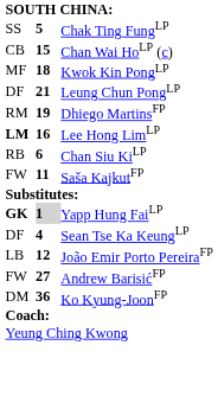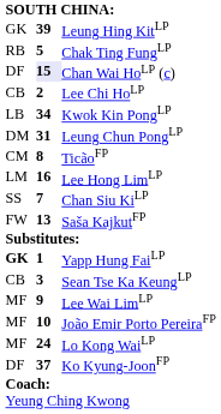 <table style="font-size: 90%" cellspacing="0" cellpadding="0" align=center>
 <tr>
 <td colspan="4"><strong>SOUTH CHINA:</strong></td>
 </tr>
 <tr>
 <th width="30"></th>
 <th width="25"></th>
 </tr>
 <tr>
-<td>SS</td>
+<td>GK</td>
+<td><strong>39</strong></td>
+<td> <a href='#'>Leung Hing Kit</a><sup>LP</sup></td>
+<td></td>
+<td></td>
+</tr>
+<tr>
+<td>RB</td>
 <td><strong>5</strong></td>
 <td> <a href='#'>Chak Ting Fung</a><sup>LP</sup></td>
 <td></td>
 <td></td>
 </tr>
 <tr>
-<td>CB</td>
-<td><strong>15</strong></td>
+<td>DF</td>
+<td style="background: lavender;"><strong>15</strong></td>
 <td> <a href='#'>Chan Wai Ho</a><sup>LP</sup> (<a href='#'>c</a>)</td>
 <td></td>
 <td></td>
 </tr>
 <tr>
-<td>MF</td>
-<td><strong>18</strong></td>
+<td>CB</td>
+<td><strong>2</strong></td>
+<td> <a href='#'>Lee Chi Ho</a><sup>LP</sup></td>
+<td></td>
+<td></td>
+</tr>
+<tr>
+<td>LB</td>
+<td><strong>34</strong></td>
 <td> <a href='#'>Kwok Kin Pong</a><sup>LP</sup></td>
 <td></td>
 <td></td>
 </tr>
 <tr>
-<td>DF</td>
-<td><strong>21</strong></td>
+<td>DM</td>
+<td><strong>31</strong></td>
 <td> <a href='#'>Leung Chun Pong</a><sup>LP</sup></td>
 <td></td>
 <td></td>
 </tr>
 <tr>
-<td>RM</td>
-<td><strong>19</strong></td>
-<td> <a href='#'>Dhiego Martins</a><sup>FP</sup></td>
+<td>CM</td>
+<td><strong>8</strong></td>
+<td> <a href='#'>Ticão</a><sup>FP</sup></td>
 <td></td>
 <td></td>
 </tr>
 <tr>
-<td><strong>LM</strong></td>
+<td>LM</td>
 <td><strong>16</strong></td>
 <td> <a href='#'>Lee Hong Lim</a><sup>LP</sup></td>
 <td></td>
 <td></td>
 </tr>
 <tr>
-<td>RB</td>
-<td><strong>6</strong></td>
+<td>SS</td>
+<td><strong>7</strong></td>
 <td> <a href='#'>Chan Siu Ki</a><sup>LP</sup></td>
 <td></td>
 <td></td>
 </tr>
 <tr>
 <td>FW</td>
-<td><strong>11</strong></td>
+<td><strong>13</strong></td>
 <td> <a href='#'>Saša Kajkut</a><sup>FP</sup></td>
 <td></td>
 <td></td>
 </tr>
 <tr>
 <td colspan=4><strong>Substitutes:</strong></td>
 </tr>
 <tr>
 <td><strong>GK</strong></td>
-<td style="background: lightgrey;"><strong>1</strong></td>
+<td><strong>1</strong></td>
 <td> <a href='#'>Yapp Hung Fai</a><sup>LP</sup></td>
 <td></td>
 <td></td>
 </tr>
 <tr>
-<td>DF</td>
-<td><strong>4</strong></td>
+<td>CB</td>
+<td><strong>3</strong></td>
 <td> <a href='#'>Sean Tse Ka Keung</a><sup>LP</sup></td>
 <td></td>
 <td></td>
 </tr>
 <tr>
-<td>LB</td>
-<td><strong>12</strong></td>
+<td>MF</td>
+<td><strong>9</strong></td>
+<td> <a href='#'>Lee Wai Lim</a><sup>LP</sup></td>
+<td></td>
+<td></td>
+</tr>
+<tr>
+<td>MF</td>
+<td><strong>10</strong></td>
 <td> <a href='#'>João Emir Porto Pereira</a><sup>FP</sup></td>
 <td></td>
 <td></td>
 </tr>
 <tr>
-<td>FW</td>
-<td><strong>27</strong></td>
-<td> <a href='#'>Andrew Barisić</a><sup>FP</sup></td>
+<td>MF</td>
+<td><strong>24</strong></td>
+<td> <a href='#'>Lo Kong Wai</a><sup>LP</sup></td>
 <td></td>
 <td></td>
 </tr>
 <tr>
-<td>DM</td>
-<td><strong>36</strong></td>
+<td>DF</td>
+<td><strong>37</strong></td>
 <td> <a href='#'>Ko Kyung-Joon</a><sup>FP</sup></td>
 <td></td>
 <td></td>
 </tr>
 <tr>
 <td colspan=4><strong>Coach:</strong></td>
 </tr>
 <tr>
 <td colspan="4"> <a href='#'>Yeung Ching Kwong</a></td>
 </tr>
 <tr>
 </tr>
 </table>
